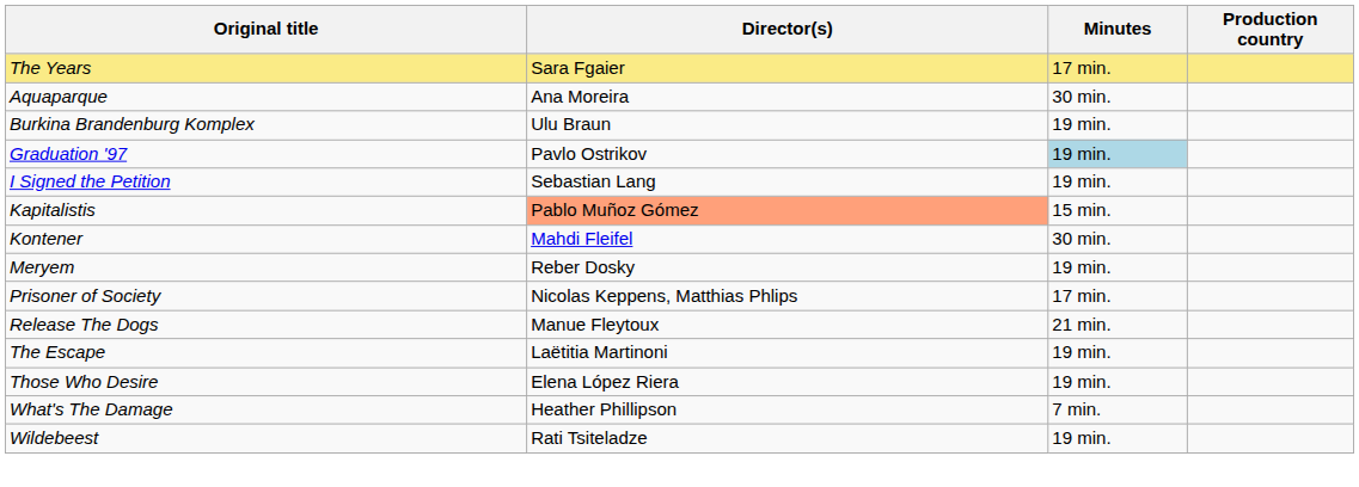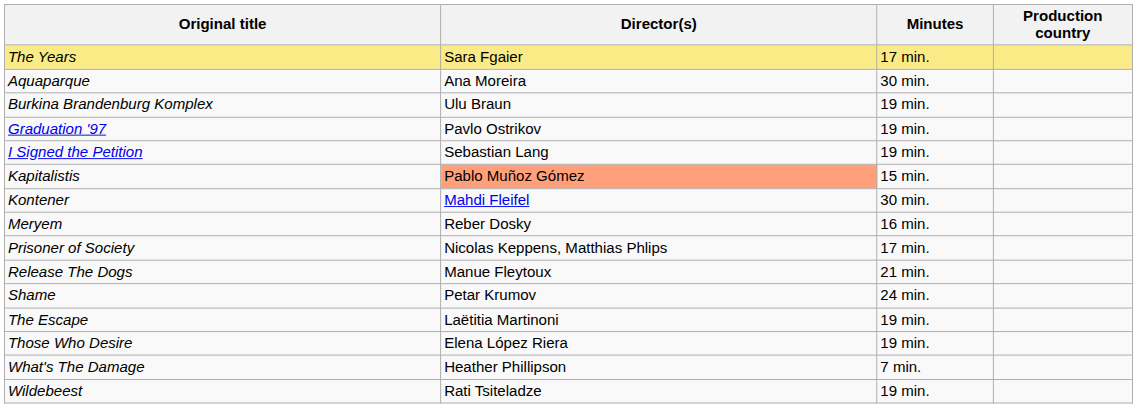 <table class="wikitable" width="95%" cellpadding="5">
 <tr>
 <th width="20%">Original title</th>
 <th width="20%">Director(s)</th>
 <th width="5%">Minutes</th>
 <th width="5%">Production country</th>
 </tr>
 <tr style="background:#FAEB86">
 <td><em>The Years</em></td>
 <td>Sara Fgaier</td>
 <td>17 min.</td>
 <td> </td>
 </tr>
 <tr>
 <td><em>Aquaparque</em></td>
 <td>Ana Moreira</td>
 <td>30 min.</td>
 <td></td>
 </tr>
 <tr>
 <td><em>Burkina Brandenburg Komplex</em></td>
 <td>Ulu Braun</td>
 <td>19 min.</td>
 <td></td>
 </tr>
 <tr>
 <td><em><a href='#'>Graduation '97</a></em></td>
 <td>Pavlo Ostrikov</td>
-<td style="background: lightblue;">19 min.</td>
+<td>19 min.</td>
 <td></td>
 </tr>
 <tr>
 <td><em><a href='#'>I Signed the Petition</a></em></td>
 <td>Sebastian Lang</td>
 <td>19 min.</td>
 <td>  </td>
 </tr>
 <tr>
 <td><em>Kapitalistis</em></td>
 <td style="background: lightsalmon;">Pablo Muñoz Gómez</td>
 <td>15 min.</td>
 <td> </td>
 </tr>
 <tr>
 <td><em>Kontener</em></td>
 <td><a href='#'>Mahdi Fleifel</a></td>
 <td>30 min.</td>
 <td></td>
 </tr>
 <tr>
 <td><em>Meryem</em></td>
 <td>Reber Dosky</td>
-<td>19 min.</td>
+<td>16 min.</td>
 <td></td>
 </tr>
 <tr>
 <td><em>Prisoner of Society</em></td>
 <td>Nicolas Keppens, Matthias Phlips</td>
 <td>17 min.</td>
 <td></td>
 </tr>
 <tr>
 <td><em>Release The Dogs</em></td>
 <td>Manue Fleytoux</td>
 <td>21 min.</td>
 <td> </td>
+</tr>
+<tr>
+<td><em>Shame</em></td>
+<td>Petar Krumov</td>
+<td>24 min.</td>
+<td></td>
 </tr>
 <tr>
 <td><em>The Escape</em></td>
 <td>Laëtitia Martinoni</td>
 <td>19 min.</td>
 <td></td>
 </tr>
 <tr>
 <td><em>Those Who Desire</em></td>
 <td>Elena López Riera</td>
 <td>19 min.</td>
 <td> </td>
 </tr>
 <tr>
 <td><em>What's The Damage</em></td>
 <td>Heather Phillipson</td>
 <td>7 min.</td>
 <td></td>
 </tr>
 <tr>
 <td><em>Wildebeest</em></td>
 <td>Rati Tsiteladze</td>
 <td>19 min.</td>
 <td></td>
 </tr>
 </table>
